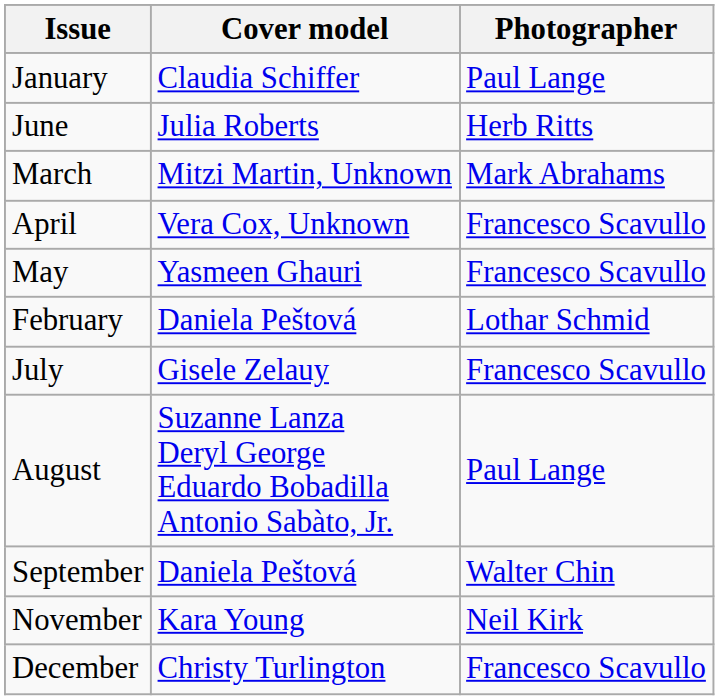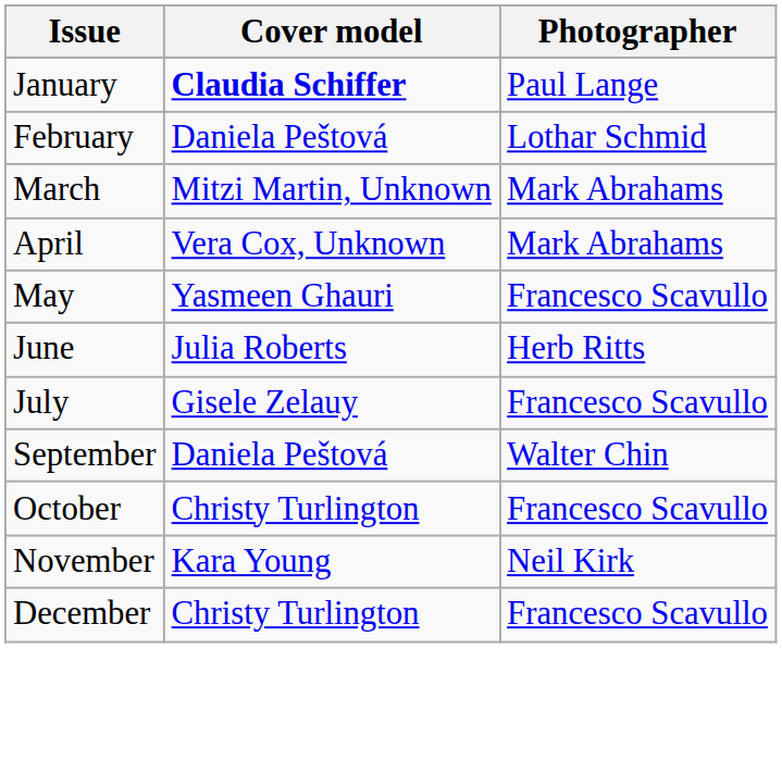 <table class="sortable wikitable">
 <tr>
 <th>Issue</th>
 <th>Cover model</th>
 <th>Photographer</th>
 </tr>
 <tr>
 <td>January</td>
-<td><a href='#'>Claudia Schiffer</a></td>
+<td><strong><a href='#'>Claudia Schiffer</a></strong></td>
 <td><a href='#'>Paul Lange</a></td>
 </tr>
 <tr>
-<td>June</td>
-<td><a href='#'>Julia Roberts</a></td>
-<td><a href='#'>Herb Ritts</a></td>
+<td>February</td>
+<td><a href='#'>Daniela Peštová</a></td>
+<td><a href='#'>Lothar Schmid</a></td>
 </tr>
 <tr>
 <td>March</td>
 <td><a href='#'>Mitzi Martin, Unknown</a></td>
 <td><a href='#'>Mark Abrahams</a></td>
 </tr>
 <tr>
 <td>April</td>
 <td><a href='#'>Vera Cox, Unknown</a></td>
-<td><a href='#'>Francesco Scavullo</a></td>
+<td><a href='#'>Mark Abrahams</a></td>
 </tr>
 <tr>
 <td>May</td>
 <td><a href='#'>Yasmeen Ghauri</a></td>
 <td><a href='#'>Francesco Scavullo</a></td>
 </tr>
 <tr>
-<td>February</td>
-<td><a href='#'>Daniela Peštová</a></td>
-<td><a href='#'>Lothar Schmid</a></td>
+<td>June</td>
+<td><a href='#'>Julia Roberts</a></td>
+<td><a href='#'>Herb Ritts</a></td>
 </tr>
 <tr>
 <td>July</td>
 <td><a href='#'>Gisele Zelauy</a></td>
 <td><a href='#'>Francesco Scavullo</a></td>
 </tr>
 <tr>
-<td>August</td>
-<td><a href='#'>Suzanne Lanza</a><br><a href='#'>Deryl George</a><br><a href='#'>Eduardo Bobadilla</a><br><a href='#'>Antonio Sabàto, Jr.</a></td>
-<td><a href='#'>Paul Lange</a></td>
-</tr>
-<tr>
 <td>September</td>
 <td><a href='#'>Daniela Peštová</a></td>
 <td><a href='#'>Walter Chin</a></td>
+</tr>
+<tr>
+<td>October</td>
+<td><a href='#'>Christy Turlington</a></td>
+<td><a href='#'>Francesco Scavullo</a></td>
 </tr>
 <tr>
 <td>November</td>
 <td><a href='#'>Kara Young</a></td>
 <td><a href='#'>Neil Kirk</a></td>
 </tr>
 <tr>
 <td>December</td>
 <td><a href='#'>Christy Turlington</a></td>
 <td><a href='#'>Francesco Scavullo</a></td>
 </tr>
 </table>
